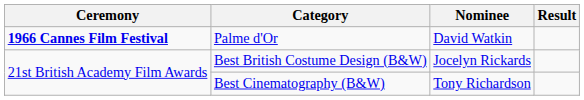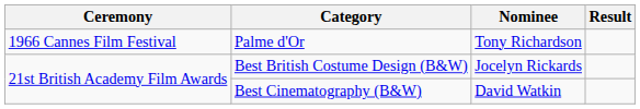 <table class="wikitable">
 <tr>
 <th>Ceremony</th>
 <th>Category</th>
 <th>Nominee</th>
 <th>Result</th>
 </tr>
 <tr>
-<td><strong><a href='#'>1966 Cannes Film Festival</a></strong></td>
+<td><a href='#'>1966 Cannes Film Festival</a></td>
 <td><a href='#'>Palme d'Or</a></td>
-<td><a href='#'>David Watkin</a></td>
+<td><a href='#'>Tony Richardson</a></td>
 <td></td>
 </tr>
 <tr>
 <td rowspan="2"><a href='#'>21st British Academy Film Awards</a></td>
 <td><a href='#'>Best British Costume Design (B&W)</a></td>
 <td><a href='#'>Jocelyn Rickards</a></td>
 <td></td>
 </tr>
 <tr>
 <td><a href='#'>Best Cinematography (B&W)</a></td>
-<td><a href='#'>Tony Richardson</a></td>
+<td><a href='#'>David Watkin</a></td>
 <td></td>
 </tr>
 </table>
